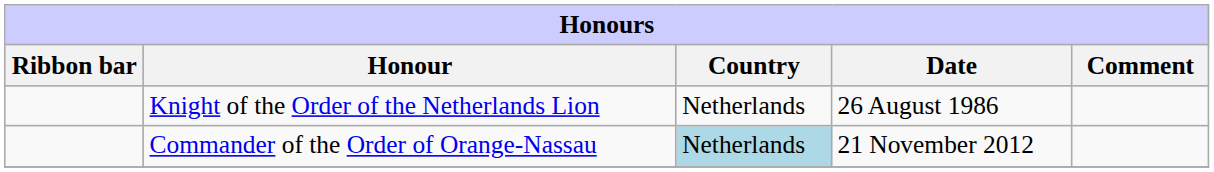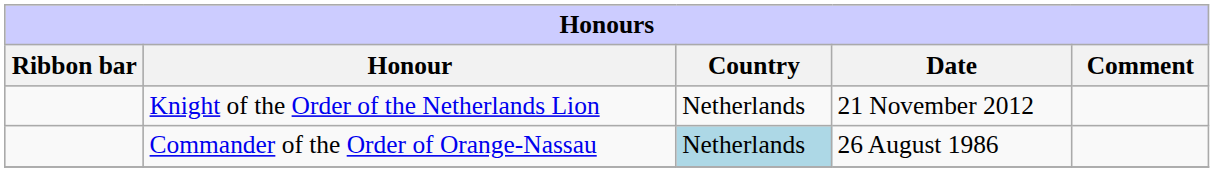 <table class="wikitable" style="width:60%;">
 <tr style="background:#ccf; text-align:center;">
 <td colspan=5><strong>Honours</strong></td>
 </tr>
 <tr>
 <th style="width:80px;">Ribbon bar</th>
 <th>Honour</th>
 <th>Country</th>
 <th>Date</th>
 <th>Comment</th>
 </tr>
 <tr>
 <td></td>
 <td><a href='#'>Knight</a> of the <a href='#'>Order of the Netherlands Lion</a></td>
 <td>Netherlands</td>
-<td>26 August 1986</td>
+<td>21 November 2012</td>
 <td></td>
 </tr>
 <tr>
 <td></td>
 <td><a href='#'>Commander</a> of the <a href='#'>Order of Orange-Nassau</a></td>
 <td style="background: lightblue;">Netherlands</td>
-<td>21 November 2012</td>
+<td>26 August 1986</td>
 <td></td>
 </tr>
 <tr>
 </tr>
 </table>
